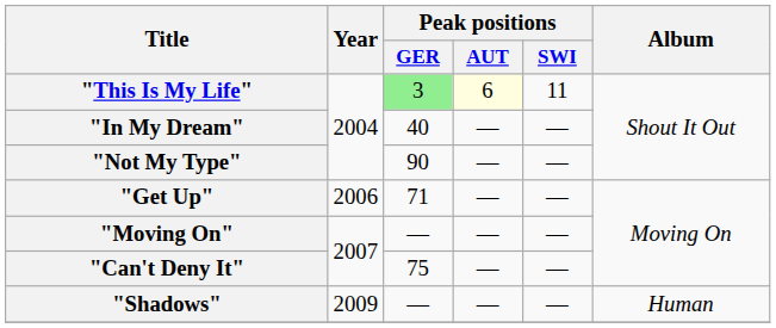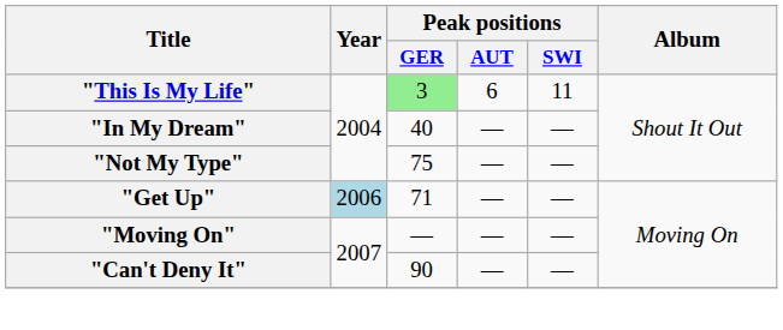 <table class="wikitable plainrowheaders" style="text-align:center;">
 <tr>
 <th align="center" rowspan="2" style="width:14em;">Title</th>
 <th align="center" rowspan="2" width="10">Year</th>
 <th align="center" colspan="3" width="20">Peak positions</th>
 <th align="center" rowspan="2" width="120">Album</th>
 </tr>
 <tr>
 <th scope="col" style="width:3em;font-size:90%;"><a href='#'>GER</a><br></th>
 <th scope="col" style="width:3em;font-size:90%;"><a href='#'>AUT</a><br></th>
 <th scope="col" style="width:3em;font-size:90%;"><a href='#'>SWI</a><br></th>
 </tr>
 <tr>
 <th scope="row">"<a href='#'>This Is My Life</a>"</th>
 <td align="center" rowspan="3">2004</td>
 <td align="center" style="background: lightgreen;">3</td>
-<td align="center" style="background: lightyellow;">6</td>
+<td align="center">6</td>
 <td align="center">11</td>
 <td rowspan="3"><em>Shout It Out </em></td>
 </tr>
 <tr>
 <th scope="row">"In My Dream"</th>
 <td align="center">40</td>
 <td align="center">—</td>
 <td align="center">—</td>
 </tr>
 <tr>
 <th scope="row">"Not My Type"</th>
-<td align="center">90</td>
+<td align="center">75</td>
 <td align="center">—</td>
 <td align="center">—</td>
 </tr>
 <tr>
 <th scope="row">"Get Up"</th>
-<td align="center" rowspan="1">2006</td>
+<td align="center" rowspan="1" style="background: lightblue;">2006</td>
 <td align="center">71</td>
 <td align="center">—</td>
 <td align="center">—</td>
 <td rowspan="3"><em>Moving On</em></td>
 </tr>
 <tr>
 <th scope="row">"Moving On"</th>
 <td align="center" rowspan="2">2007</td>
 <td align="center">—</td>
 <td align="center">—</td>
 <td align="center">—</td>
 </tr>
 <tr>
 <th scope="row">"Can't Deny It"</th>
-<td align="center">75</td>
+<td align="center">90</td>
 <td align="center">—</td>
 <td align="center">—</td>
 </tr>
 <tr>
-<th scope="row">"Shadows"</th>
-<td align="center" rowspan="1">2009</td>
-<td align="center">—</td>
-<td align="center">—</td>
-<td align="center">—</td>
-<td rowspan="1"><em>Human</em></td>
-</tr>
-<tr>
 </tr>
 </table>
